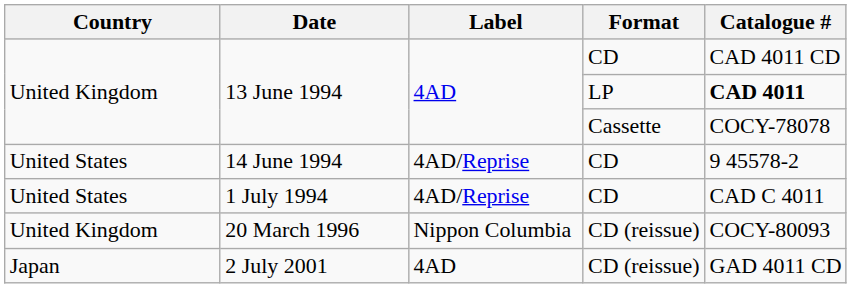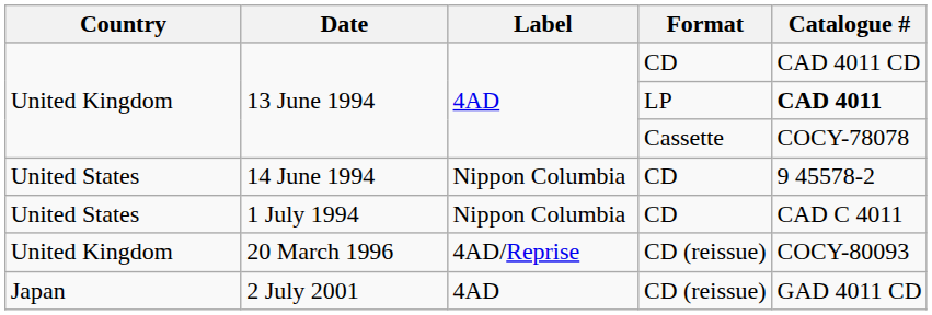 <table class="wikitable">
 <tr>
 <th width="150px">Country</th>
 <th width="130px">Date</th>
 <th width="120px">Label</th>
 <th>Format</th>
 <th>Catalogue #</th>
 </tr>
 <tr>
 <td rowspan="3">United Kingdom</td>
 <td rowspan="3">13 June 1994</td>
 <td rowspan="3"><a href='#'>4AD</a></td>
 <td>CD</td>
 <td>CAD 4011 CD</td>
 </tr>
 <tr>
 <td>LP</td>
 <td><strong>CAD 4011</strong></td>
 </tr>
 <tr>
 <td>Cassette</td>
 <td>COCY-78078</td>
 </tr>
 <tr>
 <td>United States</td>
 <td>14 June 1994</td>
-<td>4AD/<a href='#'>Reprise</a></td>
+<td>Nippon Columbia</td>
 <td>CD</td>
 <td>9 45578-2</td>
 </tr>
 <tr>
 <td>United States</td>
 <td>1 July 1994</td>
-<td>4AD/<a href='#'>Reprise</a></td>
+<td>Nippon Columbia</td>
 <td>CD</td>
 <td>CAD C 4011</td>
 </tr>
 <tr>
 <td>United Kingdom</td>
 <td>20 March 1996</td>
-<td>Nippon Columbia</td>
+<td>4AD/<a href='#'>Reprise</a></td>
 <td>CD (reissue)</td>
 <td>COCY-80093</td>
 </tr>
 <tr>
 <td>Japan</td>
 <td>2 July 2001</td>
 <td>4AD</td>
 <td>CD (reissue)</td>
 <td>GAD 4011 CD</td>
 </tr>
 </table>
